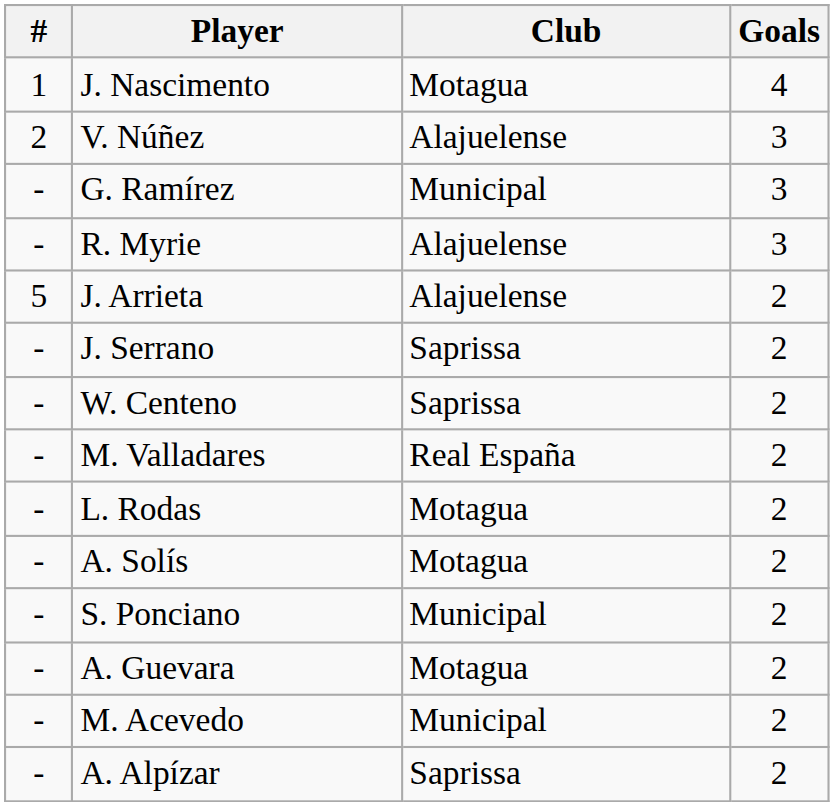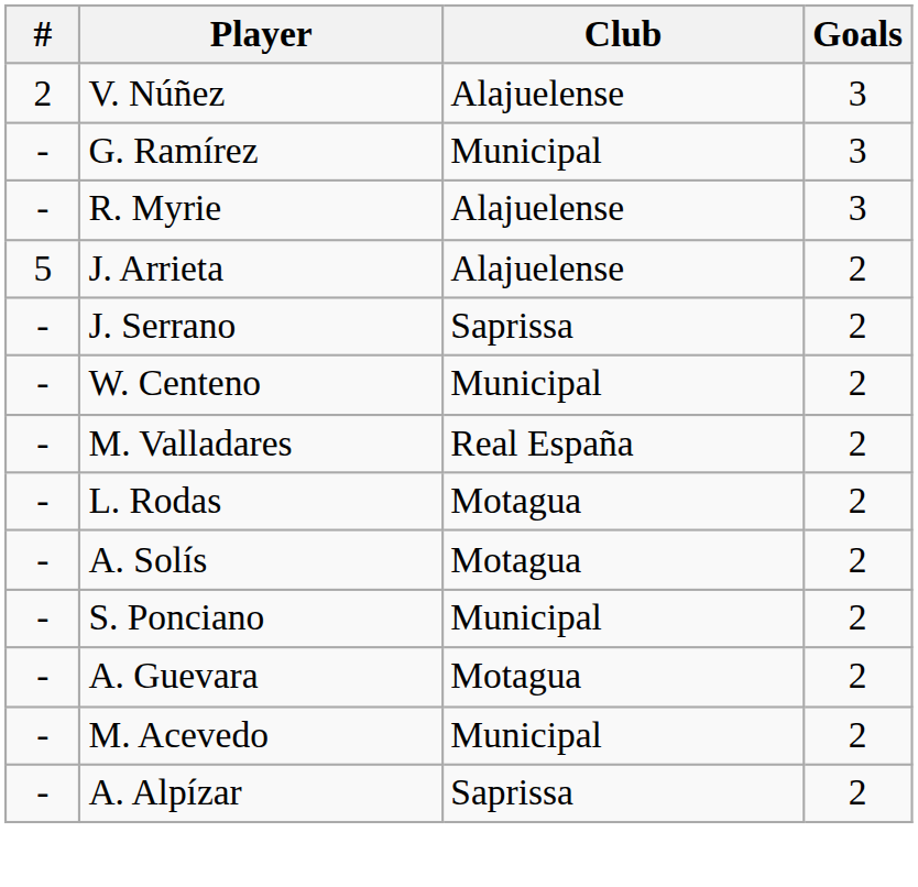 <table class="wikitable">
 <tr>
 <th width="25">#</th>
 <th width="150">Player</th>
 <th width="150">Club</th>
 <th width="25">Goals</th>
-</tr>
-<tr>
-<td align="center">1</td>
-<td> J. Nascimento</td>
-<td> Motagua</td>
-<td align="center">4</td>
 </tr>
 <tr>
 <td align="center">2</td>
 <td> V. Núñez</td>
 <td> Alajuelense</td>
 <td align="center">3</td>
 </tr>
 <tr>
 <td align="center">-</td>
 <td> G. Ramírez</td>
 <td> Municipal</td>
 <td align="center">3</td>
 </tr>
 <tr>
 <td align="center">-</td>
 <td> R. Myrie</td>
 <td> Alajuelense</td>
 <td align="center">3</td>
 </tr>
 <tr>
 <td align="center">5</td>
 <td> J. Arrieta</td>
 <td> Alajuelense</td>
 <td align="center">2</td>
 </tr>
 <tr>
 <td align="center">-</td>
 <td> J. Serrano</td>
 <td> Saprissa</td>
 <td align="center">2</td>
 </tr>
 <tr>
 <td align="center">-</td>
 <td> W. Centeno</td>
-<td> Saprissa</td>
+<td> Municipal</td>
 <td align="center">2</td>
 </tr>
 <tr>
 <td align="center">-</td>
 <td> M. Valladares</td>
 <td> Real España</td>
 <td align="center">2</td>
 </tr>
 <tr>
 <td align="center">-</td>
 <td> L. Rodas</td>
 <td> Motagua</td>
 <td align="center">2</td>
 </tr>
 <tr>
 <td align="center">-</td>
 <td> A. Solís</td>
 <td> Motagua</td>
 <td align="center">2</td>
 </tr>
 <tr>
 <td align="center">-</td>
 <td> S. Ponciano</td>
 <td> Municipal</td>
 <td align="center">2</td>
 </tr>
 <tr>
 <td align="center">-</td>
 <td> A. Guevara</td>
 <td> Motagua</td>
 <td align="center">2</td>
 </tr>
 <tr>
 <td align="center">-</td>
 <td> M. Acevedo</td>
 <td> Municipal</td>
 <td align="center">2</td>
 </tr>
 <tr>
 <td align="center">-</td>
 <td> A. Alpízar</td>
 <td> Saprissa</td>
 <td align="center">2</td>
 </tr>
 </table>
